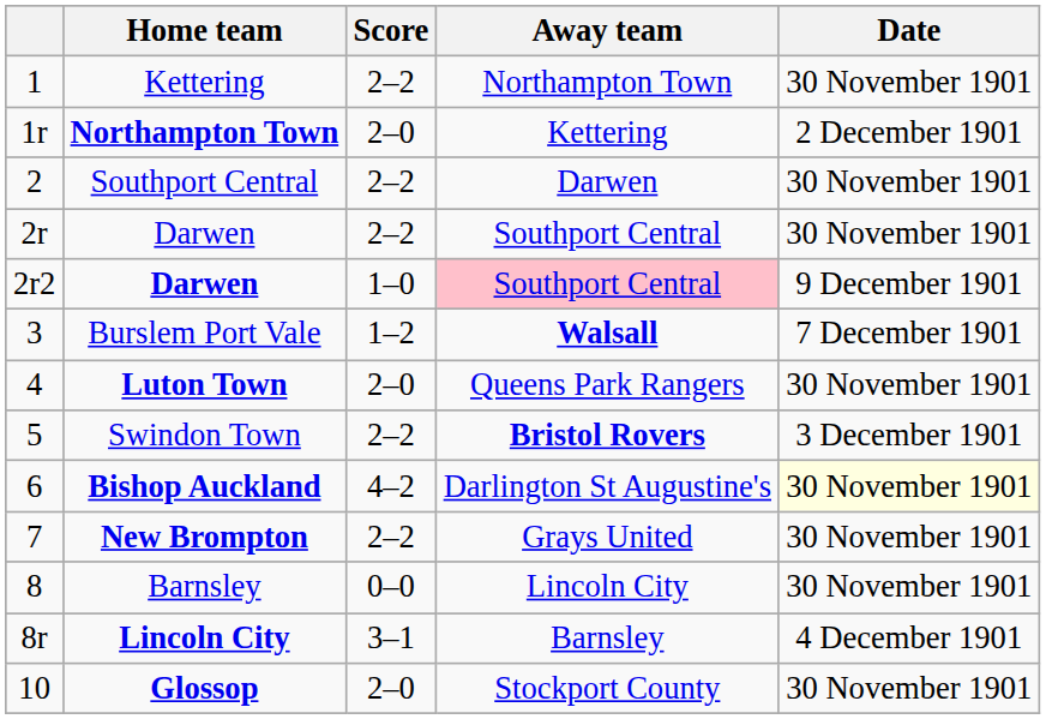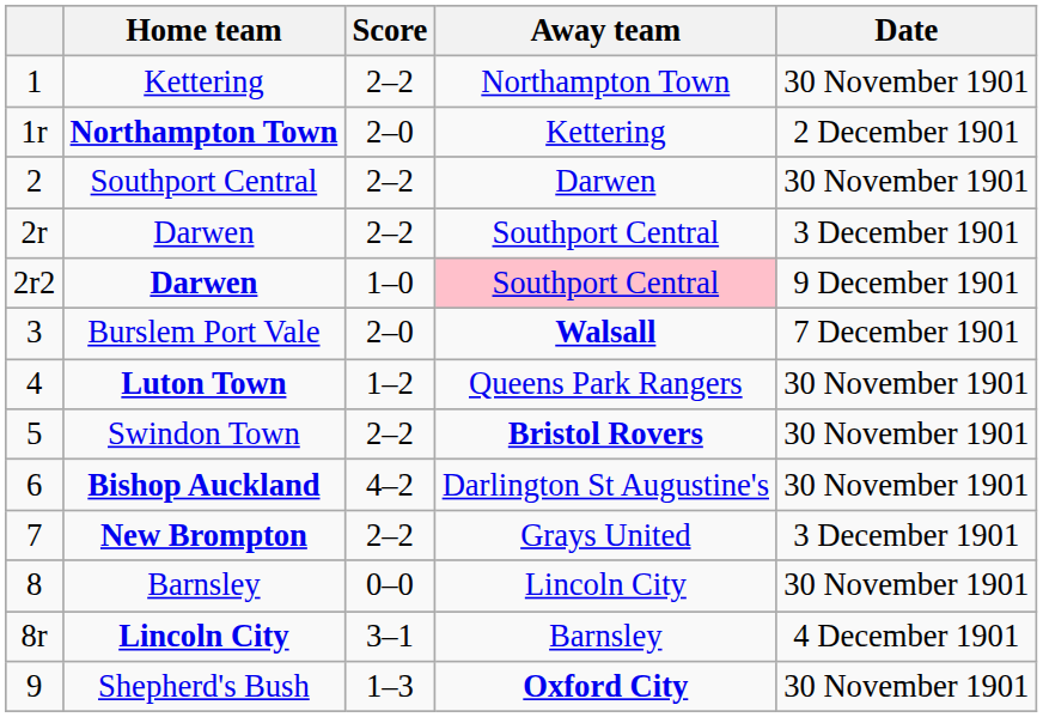 <table class="wikitable" style="text-align:center">
 <tr>
 <th></th>
 <th>Home team</th>
 <th>Score</th>
 <th>Away team</th>
 <th>Date</th>
 </tr>
 <tr>
 <td>1</td>
 <td><a href='#'>Kettering</a></td>
 <td>2–2</td>
 <td><a href='#'>Northampton Town</a></td>
 <td>30 November 1901</td>
 </tr>
 <tr>
 <td>1r</td>
 <td><strong><a href='#'>Northampton Town</a></strong></td>
 <td>2–0</td>
 <td><a href='#'>Kettering</a></td>
 <td>2 December 1901</td>
 </tr>
 <tr>
 <td>2</td>
 <td><a href='#'>Southport Central</a></td>
 <td>2–2</td>
 <td><a href='#'>Darwen</a></td>
 <td>30 November 1901</td>
 </tr>
 <tr>
 <td>2r</td>
 <td><a href='#'>Darwen</a></td>
 <td>2–2</td>
 <td><a href='#'>Southport Central</a></td>
-<td>30 November 1901</td>
+<td>3 December 1901</td>
 </tr>
 <tr>
 <td>2r2</td>
 <td><strong><a href='#'>Darwen</a></strong></td>
 <td>1–0</td>
 <td style="background: pink;"><a href='#'>Southport Central</a></td>
 <td>9 December 1901</td>
 </tr>
 <tr>
 <td>3</td>
 <td><a href='#'>Burslem Port Vale</a></td>
-<td>1–2</td>
+<td>2–0</td>
 <td><strong><a href='#'>Walsall</a></strong></td>
 <td>7 December 1901</td>
 </tr>
 <tr>
 <td>4</td>
 <td><strong><a href='#'>Luton Town</a></strong></td>
-<td>2–0</td>
+<td>1–2</td>
 <td><a href='#'>Queens Park Rangers</a></td>
 <td>30 November 1901</td>
 </tr>
 <tr>
 <td>5</td>
 <td><a href='#'>Swindon Town</a></td>
 <td>2–2</td>
 <td><strong><a href='#'>Bristol Rovers</a></strong></td>
-<td>3 December 1901</td>
+<td>30 November 1901</td>
 </tr>
 <tr>
 <td>6</td>
 <td><strong><a href='#'>Bishop Auckland</a></strong></td>
 <td>4–2</td>
 <td><a href='#'>Darlington St Augustine's</a></td>
-<td style="background: lightyellow;">30 November 1901</td>
+<td>30 November 1901</td>
 </tr>
 <tr>
 <td>7</td>
 <td><strong><a href='#'>New Brompton</a></strong></td>
 <td>2–2</td>
 <td><a href='#'>Grays United</a></td>
-<td>30 November 1901</td>
+<td>3 December 1901</td>
 </tr>
 <tr>
 <td>8</td>
 <td><a href='#'>Barnsley</a></td>
 <td>0–0</td>
 <td><a href='#'>Lincoln City</a></td>
 <td>30 November 1901</td>
 </tr>
 <tr>
 <td>8r</td>
 <td><strong><a href='#'>Lincoln City</a></strong></td>
 <td>3–1</td>
 <td><a href='#'>Barnsley</a></td>
 <td>4 December 1901</td>
 </tr>
 <tr>
-<td>10</td>
-<td><strong><a href='#'>Glossop</a></strong></td>
-<td>2–0</td>
-<td><a href='#'>Stockport County</a></td>
+<td>9</td>
+<td><a href='#'>Shepherd's Bush</a></td>
+<td>1–3</td>
+<td><strong><a href='#'>Oxford City</a></strong></td>
 <td>30 November 1901</td>
 </tr>
 </table>
